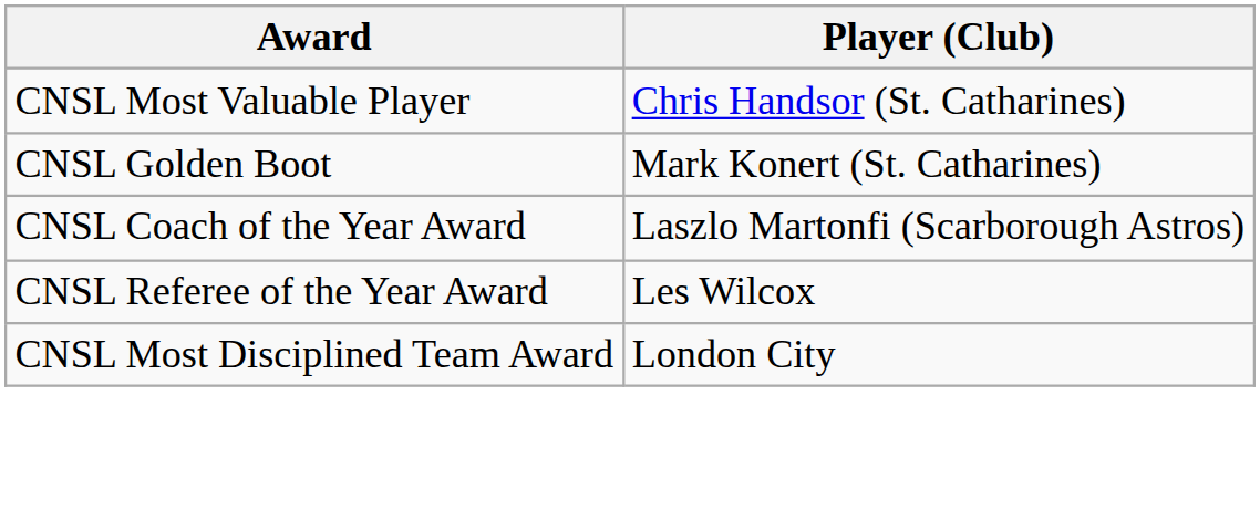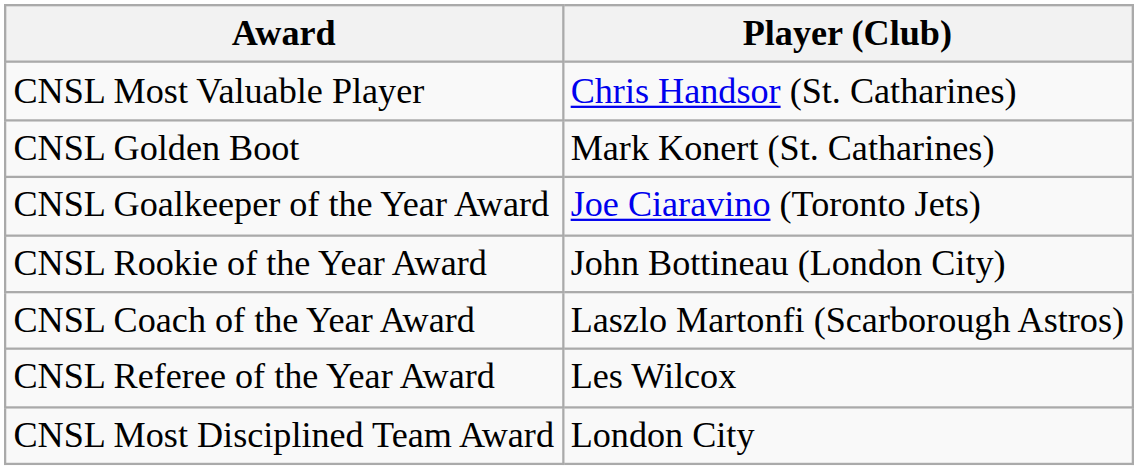 <table class="wikitable">
 <tr style="background:#cccccc;">
 <th>Award</th>
 <th>Player (Club)</th>
 </tr>
 <tr>
 <td>CNSL Most Valuable Player</td>
 <td><a href='#'>Chris Handsor</a> (St. Catharines)</td>
 </tr>
 <tr>
 <td>CNSL Golden Boot</td>
 <td>Mark Konert (St. Catharines)</td>
 </tr>
 <tr>
+<td>CNSL Goalkeeper of the Year Award</td>
+<td><a href='#'>Joe Ciaravino</a> (Toronto Jets)</td>
+</tr>
+<tr>
+<td>CNSL Rookie of the Year Award</td>
+<td>John Bottineau  (London City)</td>
+</tr>
+<tr>
 <td>CNSL Coach of the Year Award</td>
 <td>Laszlo Martonfi  (Scarborough Astros)</td>
 </tr>
 <tr>
 <td>CNSL Referee of the Year Award</td>
 <td>Les Wilcox</td>
 </tr>
 <tr>
 <td>CNSL Most Disciplined Team Award</td>
 <td>London City</td>
 </tr>
 </table>
